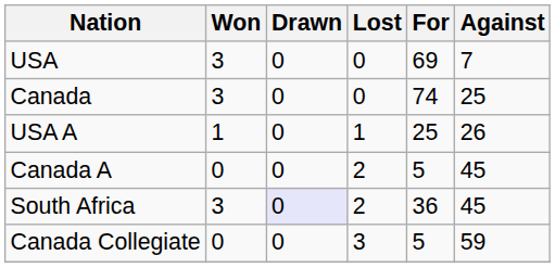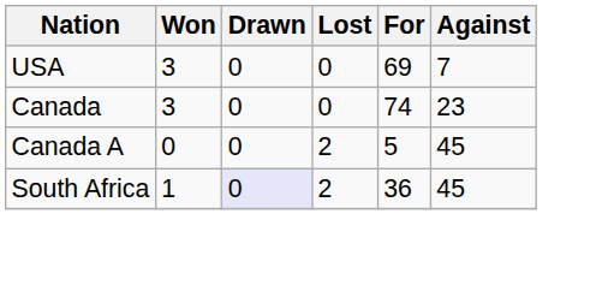 <table class="wikitable">
 <tr>
 <th>Nation</th>
 <th>Won</th>
 <th>Drawn</th>
 <th>Lost</th>
 <th>For</th>
 <th>Against</th>
 </tr>
 <tr>
 <td>USA</td>
 <td>3</td>
 <td>0</td>
 <td>0</td>
 <td>69</td>
 <td>7</td>
 </tr>
 <tr>
 <td>Canada</td>
 <td>3</td>
 <td>0</td>
 <td>0</td>
 <td>74</td>
-<td>25</td>
-</tr>
-<tr>
-<td>USA A</td>
-<td>1</td>
-<td>0</td>
-<td>1</td>
-<td>25</td>
-<td>26</td>
+<td>23</td>
 </tr>
 <tr>
 <td>Canada A</td>
 <td>0</td>
 <td>0</td>
 <td>2</td>
 <td>5</td>
 <td>45</td>
 </tr>
 <tr>
 <td>South Africa</td>
-<td>3</td>
+<td>1</td>
 <td style="background: lavender;">0</td>
 <td>2</td>
 <td>36</td>
 <td>45</td>
 </tr>
 <tr>
-<td>Canada Collegiate</td>
-<td>0</td>
-<td>0</td>
-<td>3</td>
-<td>5</td>
-<td>59</td>
-</tr>
-<tr>
 </tr>
 </table>
